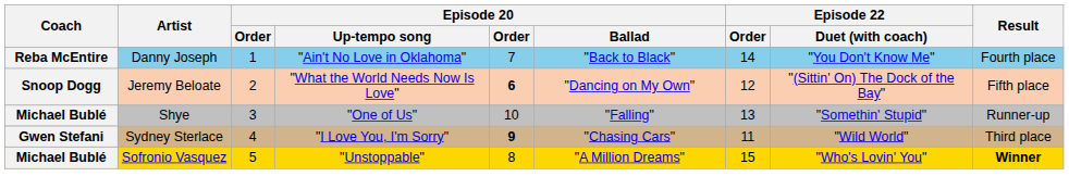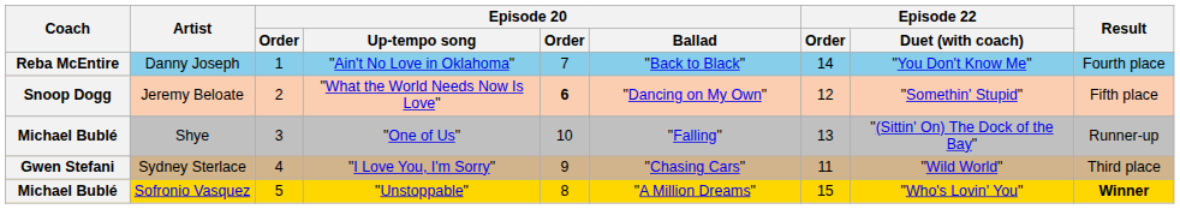 <table class="wikitable" style="text-align:center; width:100%">
 <tr>
 <th rowspan="2" width="10%">Coach</th>
 <th rowspan="2" width="10%">Artist</th>
 <th colspan="4">Episode 20 </th>
 <th colspan="2">Episode 22</th>
 <th rowspan="2" width="08%">Result</th>
 </tr>
 <tr>
 <th scope="col" width="02%">Order</th>
 <th scope="col" width="19%">Up-tempo song</th>
 <th scope="col" width="02%">Order</th>
 <th scope="col" width="17%">Ballad</th>
 <th scope="col" width="02%">Order</th>
 <th scope="col" width="18%">Duet (with coach)</th>
 </tr>
 <tr style="background:skyblue"|>
 <th>Reba McEntire</th>
 <td>Danny Joseph</td>
 <td>1</td>
 <td>"<a href='#'>Ain't No Love in Oklahoma</a>"</td>
 <td>7</td>
 <td>"<a href='#'>Back to Black</a>"</td>
 <td>14</td>
 <td>"<a href='#'>You Don't Know Me</a>"</td>
 <td>Fourth place</td>
 </tr>
 <tr style="background:#fbceb1"|>
 <th>Snoop Dogg</th>
 <td>Jeremy Beloate</td>
 <td>2</td>
 <td>"<a href='#'>What the World Needs Now Is Love</a>"</td>
 <td><strong>6</strong></td>
 <td>"<a href='#'>Dancing on My Own</a>"</td>
 <td>12</td>
-<td>"<a href='#'>(Sittin' On) The Dock of the Bay</a>"</td>
+<td>"<a href='#'>Somethin' Stupid</a>"</td>
 <td>Fifth place</td>
 </tr>
 <tr style="background:silver"|>
 <th>Michael Bublé</th>
 <td>Shye</td>
 <td>3</td>
 <td>"<a href='#'>One of Us</a>"</td>
 <td>10</td>
 <td>"<a href='#'>Falling</a>"</td>
 <td>13</td>
-<td>"<a href='#'>Somethin' Stupid</a>"</td>
+<td>"<a href='#'>(Sittin' On) The Dock of the Bay</a>"</td>
 <td>Runner-up</td>
 </tr>
 <tr style="background:tan"|>
 <th>Gwen Stefani</th>
 <td>Sydney Sterlace</td>
 <td>4</td>
 <td>"<a href='#'>I Love You, I'm Sorry</a>"</td>
-<td><strong>9</strong></td>
+<td>9</td>
 <td>"<a href='#'>Chasing Cars</a>"</td>
 <td>11</td>
 <td>"<a href='#'>Wild World</a>"</td>
 <td>Third place</td>
 </tr>
 <tr style="background:gold"|>
 <th>Michael Bublé</th>
 <td><a href='#'>Sofronio Vasquez</a></td>
 <td>5</td>
 <td>"<a href='#'>Unstoppable</a>"</td>
 <td>8</td>
 <td>"<a href='#'>A Million Dreams</a>"</td>
 <td>15</td>
 <td>"<a href='#'>Who's Lovin' You</a>"</td>
 <td><strong>Winner</strong></td>
 </tr>
 </table>
